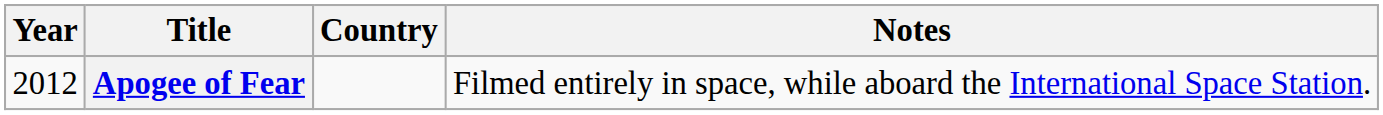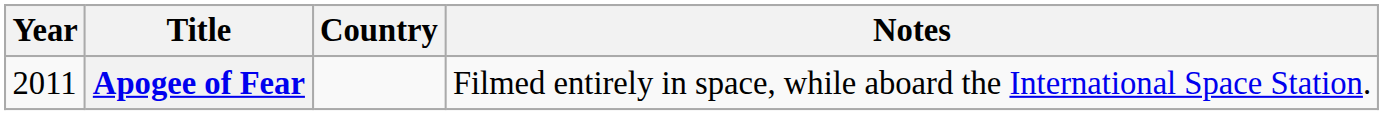 <table class="wikitable plainrowheaders">
 <tr>
 <th scope="col">Year</th>
 <th scope="col">Title</th>
 <th scope="col">Country</th>
 <th scope="col">Notes</th>
 </tr>
 <tr>
-<td>2012</td>
+<td>2011</td>
 <th scope="row"><a href='#'>Apogee of Fear</a></th>
 <td></td>
 <td>Filmed entirely in space, while aboard the <a href='#'>International Space Station</a>.</td>
 </tr>
 </table>
